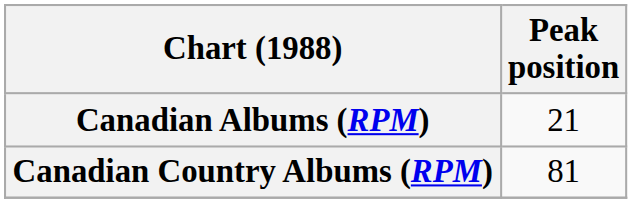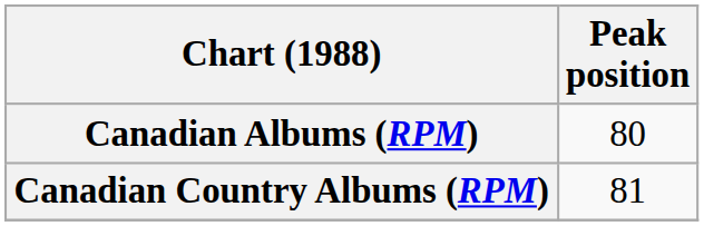 <table class="wikitable sortable plainrowheaders" style="text-align:center">
 <tr>
 <th scope="col">Chart (1988)</th>
 <th scope="col">Peak<br>position</th>
 </tr>
 <tr>
 <th scope="row">Canadian Albums (<em><a href='#'>RPM</a></em>)</th>
-<td>21</td>
+<td>80</td>
 </tr>
 <tr>
 <th scope="row">Canadian Country Albums (<em><a href='#'>RPM</a></em>)</th>
 <td>81</td>
 </tr>
 <tr>
 </tr>
 </table>
